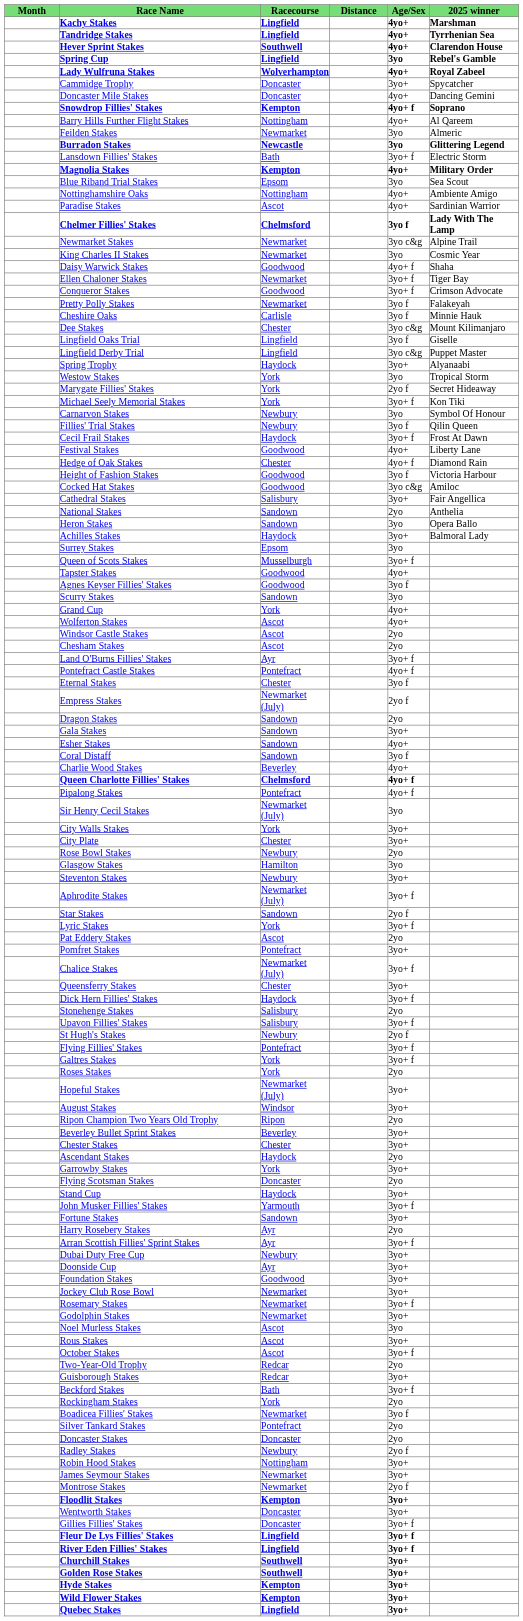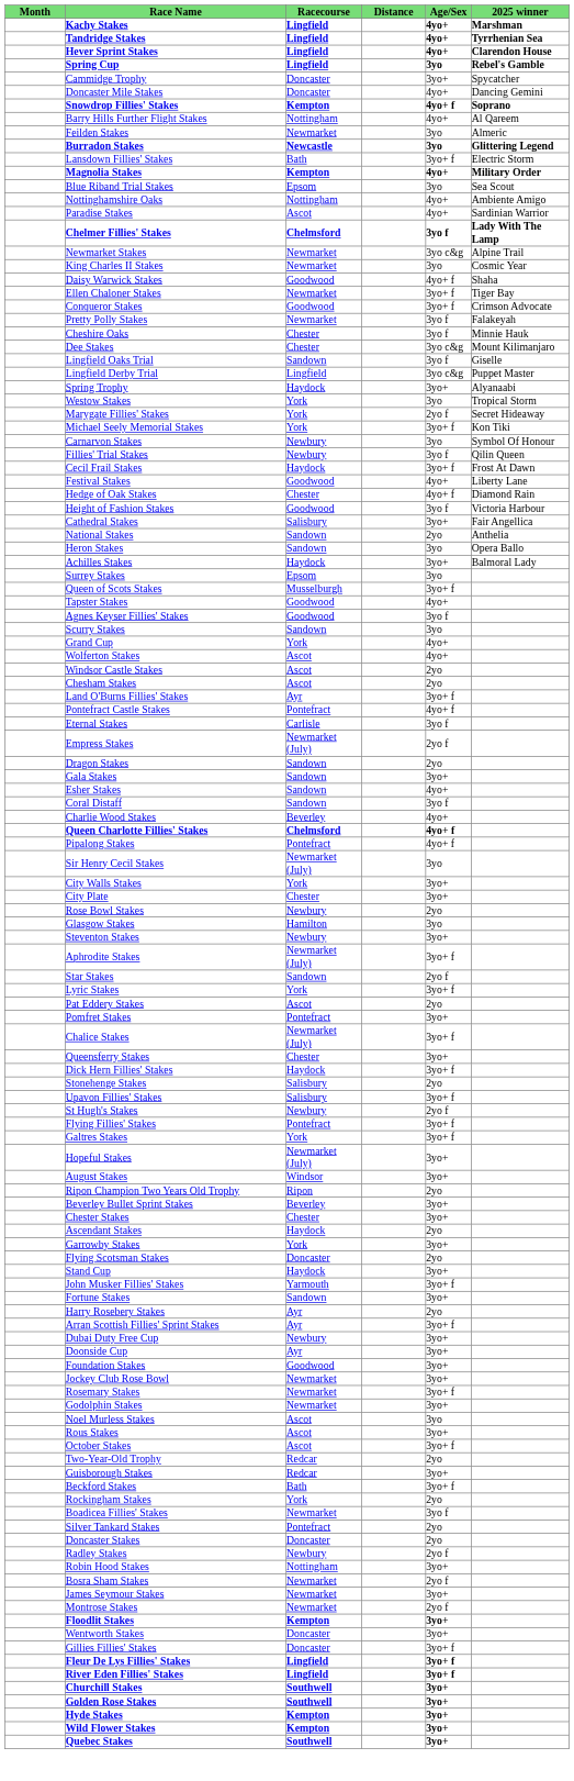 <table class = "sortable" | border="1" cellpadding="0" style="border-collapse: collapse; font-size:90%">
 <tr bgcolor="#77dd77" align="center">
 <th width="80px"><strong>Month</strong><br></th>
 <th width="295px"><strong>Race Name</strong><br></th>
 <th width="100px"><strong>Racecourse</strong><br></th>
 <th width="85px"><strong>Distance</strong><br></th>
 <th width="60px"><strong>Age/Sex</strong><br></th>
 <th width="130px"><strong>2025 winner</strong><br></th>
 </tr>
 <tr>
 <td><strong></strong></td>
 <td><strong><a href='#'>Kachy Stakes</a></strong></td>
 <td><strong><a href='#'>Lingfield</a></strong></td>
 <td><strong></strong></td>
 <td><strong>4yo+</strong></td>
 <td><strong>Marshman</strong></td>
 </tr>
 <tr>
 <td><strong></strong></td>
 <td><strong><a href='#'>Tandridge Stakes</a></strong></td>
 <td><strong><a href='#'>Lingfield</a></strong></td>
 <td><strong></strong></td>
 <td><strong>4yo+</strong></td>
 <td><strong>Tyrrhenian Sea</strong></td>
 </tr>
 <tr>
 <td><strong></strong></td>
 <td><strong><a href='#'>Hever Sprint Stakes</a></strong></td>
-<td><strong><a href='#'>Southwell</a></strong></td>
+<td><strong><a href='#'>Lingfield</a></strong></td>
 <td><strong></strong></td>
 <td><strong>4yo+</strong></td>
 <td><strong>Clarendon House</strong></td>
 </tr>
 <tr>
 <td><strong></strong></td>
 <td><strong><a href='#'>Spring Cup</a></strong></td>
 <td><strong><a href='#'>Lingfield</a></strong></td>
 <td><strong></strong></td>
 <td><strong>3yo</strong></td>
 <td><strong>Rebel's Gamble</strong></td>
-</tr>
-<tr>
-<td><strong></strong></td>
-<td><strong><a href='#'>Lady Wulfruna Stakes</a></strong></td>
-<td><strong><a href='#'>Wolverhampton</a></strong></td>
-<td><strong></strong></td>
-<td><strong>4yo+</strong></td>
-<td><strong>Royal Zabeel</strong></td>
 </tr>
 <tr>
 <td></td>
 <td><a href='#'>Cammidge Trophy</a></td>
 <td><a href='#'>Doncaster</a></td>
 <td></td>
 <td>3yo+</td>
 <td>Spycatcher</td>
 </tr>
 <tr>
 <td></td>
 <td><a href='#'>Doncaster Mile Stakes</a></td>
 <td><a href='#'>Doncaster</a></td>
 <td></td>
 <td>4yo+</td>
 <td>Dancing Gemini</td>
 </tr>
 <tr>
 <td><strong></strong></td>
 <td><strong><a href='#'>Snowdrop Fillies' Stakes</a></strong></td>
 <td><strong><a href='#'>Kempton</a></strong></td>
 <td><strong></strong></td>
 <td><strong>4yo+ f</strong></td>
 <td><strong>Soprano</strong></td>
 </tr>
 <tr>
 <td></td>
 <td><a href='#'>Barry Hills Further Flight Stakes</a></td>
 <td><a href='#'>Nottingham</a></td>
 <td></td>
 <td>4yo+</td>
 <td>Al Qareem</td>
 </tr>
 <tr>
 <td></td>
 <td><a href='#'>Feilden Stakes</a></td>
 <td><a href='#'>Newmarket</a></td>
 <td></td>
 <td>3yo</td>
 <td>Almeric</td>
 </tr>
 <tr>
 <td><strong></strong></td>
 <td><strong><a href='#'>Burradon Stakes</a></strong></td>
 <td><strong><a href='#'>Newcastle</a></strong></td>
 <td><strong></strong></td>
 <td><strong>3yo</strong></td>
 <td><strong> Glittering Legend</strong></td>
 </tr>
 <tr>
 <td></td>
 <td><a href='#'>Lansdown Fillies' Stakes</a></td>
 <td><a href='#'>Bath</a></td>
 <td></td>
 <td>3yo+ f</td>
 <td>Electric Storm</td>
 </tr>
 <tr>
 <td><strong></strong></td>
 <td><strong><a href='#'>Magnolia Stakes</a></strong></td>
 <td><strong><a href='#'>Kempton</a></strong></td>
 <td><strong></strong></td>
 <td><strong>4yo+</strong></td>
 <td><strong> Military Order </strong></td>
 </tr>
 <tr>
 <td></td>
 <td><a href='#'>Blue Riband Trial Stakes</a></td>
 <td><a href='#'>Epsom</a></td>
 <td></td>
 <td>3yo</td>
 <td>Sea Scout</td>
 </tr>
 <tr>
 <td></td>
 <td><a href='#'>Nottinghamshire Oaks</a></td>
 <td><a href='#'>Nottingham</a></td>
 <td></td>
 <td>4yo+</td>
 <td>Ambiente Amigo</td>
 </tr>
 <tr>
 <td></td>
 <td><a href='#'>Paradise Stakes</a></td>
 <td><a href='#'>Ascot</a></td>
 <td></td>
 <td>4yo+</td>
 <td>Sardinian Warrior</td>
 </tr>
 <tr>
 <td><strong></strong></td>
 <td><strong><a href='#'>Chelmer Fillies' Stakes</a></strong></td>
 <td><strong><a href='#'>Chelmsford</a></strong></td>
 <td><strong></strong></td>
 <td><strong>3yo f</strong></td>
 <td><strong>Lady With The Lamp</strong></td>
 </tr>
 <tr>
 <td></td>
 <td><a href='#'>Newmarket Stakes</a></td>
 <td><a href='#'>Newmarket</a></td>
 <td></td>
 <td>3yo c&g</td>
 <td>Alpine Trail</td>
 </tr>
 <tr>
 <td></td>
 <td><a href='#'>King Charles II Stakes</a></td>
 <td><a href='#'>Newmarket</a></td>
 <td></td>
 <td>3yo</td>
 <td>Cosmic Year</td>
 </tr>
 <tr>
 <td></td>
 <td><a href='#'>Daisy Warwick Stakes</a></td>
 <td><a href='#'>Goodwood</a></td>
 <td></td>
 <td>4yo+ f</td>
 <td>Shaha</td>
 </tr>
 <tr>
 <td></td>
 <td><a href='#'>Ellen Chaloner Stakes</a></td>
 <td><a href='#'>Newmarket</a></td>
 <td></td>
 <td>3yo+ f</td>
 <td>Tiger Bay</td>
 </tr>
 <tr>
 <td></td>
 <td><a href='#'>Conqueror Stakes</a></td>
 <td><a href='#'>Goodwood</a></td>
 <td></td>
 <td>3yo+ f</td>
 <td>Crimson Advocate</td>
 </tr>
 <tr>
 <td></td>
 <td><a href='#'>Pretty Polly Stakes</a></td>
 <td><a href='#'>Newmarket</a></td>
 <td></td>
 <td>3yo f</td>
 <td>Falakeyah</td>
 </tr>
 <tr>
 <td></td>
 <td><a href='#'>Cheshire Oaks</a></td>
-<td><a href='#'>Carlisle</a></td>
+<td><a href='#'>Chester</a></td>
 <td></td>
 <td>3yo f</td>
 <td>Minnie Hauk</td>
 </tr>
 <tr>
 <td></td>
 <td><a href='#'>Dee Stakes</a></td>
 <td><a href='#'>Chester</a></td>
 <td></td>
 <td>3yo c&g</td>
 <td>Mount Kilimanjaro</td>
 </tr>
 <tr>
 <td></td>
 <td><a href='#'>Lingfield Oaks Trial</a></td>
-<td><a href='#'>Lingfield</a></td>
+<td><a href='#'>Sandown</a></td>
 <td></td>
 <td>3yo f</td>
 <td>Giselle</td>
 </tr>
 <tr>
 <td></td>
 <td><a href='#'>Lingfield Derby Trial</a></td>
 <td><a href='#'>Lingfield</a></td>
 <td></td>
 <td>3yo c&g</td>
 <td>Puppet Master</td>
 </tr>
 <tr>
 <td></td>
 <td><a href='#'>Spring Trophy</a></td>
 <td><a href='#'>Haydock</a></td>
 <td></td>
 <td>3yo+</td>
 <td>Alyanaabi</td>
 </tr>
 <tr>
 <td></td>
 <td><a href='#'>Westow Stakes</a></td>
 <td><a href='#'>York</a></td>
 <td></td>
 <td>3yo</td>
 <td>Tropical Storm</td>
 </tr>
 <tr>
 <td></td>
 <td><a href='#'>Marygate Fillies' Stakes</a></td>
 <td><a href='#'>York</a></td>
 <td></td>
 <td>2yo f</td>
 <td>Secret Hideaway</td>
 </tr>
 <tr>
 <td></td>
 <td><a href='#'>Michael Seely Memorial Stakes</a></td>
 <td><a href='#'>York</a></td>
 <td></td>
 <td>3yo+ f</td>
 <td>Kon Tiki</td>
 </tr>
 <tr>
 <td></td>
 <td><a href='#'>Carnarvon Stakes</a></td>
 <td><a href='#'>Newbury</a></td>
 <td></td>
 <td>3yo</td>
 <td>Symbol Of Honour</td>
 </tr>
 <tr>
 <td></td>
 <td><a href='#'>Fillies' Trial Stakes</a></td>
 <td><a href='#'>Newbury</a></td>
 <td></td>
 <td>3yo f</td>
 <td>Qilin Queen</td>
 </tr>
 <tr>
 <td></td>
 <td><a href='#'>Cecil Frail Stakes</a></td>
 <td><a href='#'>Haydock</a></td>
 <td></td>
 <td>3yo+ f</td>
 <td>Frost At Dawn</td>
 </tr>
 <tr>
 <td></td>
 <td><a href='#'>Festival Stakes</a></td>
 <td><a href='#'>Goodwood</a></td>
 <td></td>
 <td>4yo+</td>
 <td>Liberty Lane</td>
 </tr>
 <tr>
 <td></td>
 <td><a href='#'>Hedge of Oak Stakes</a></td>
 <td><a href='#'>Chester</a></td>
 <td></td>
 <td>4yo+ f</td>
 <td>Diamond Rain</td>
 </tr>
 <tr>
 <td></td>
 <td><a href='#'>Height of Fashion Stakes</a></td>
 <td><a href='#'>Goodwood</a></td>
 <td></td>
 <td>3yo f</td>
 <td>Victoria Harbour</td>
-</tr>
-<tr>
-<td></td>
-<td><a href='#'>Cocked Hat Stakes</a></td>
-<td><a href='#'>Goodwood</a></td>
-<td></td>
-<td>3yo c&g</td>
-<td>Amiloc</td>
 </tr>
 <tr>
 <td></td>
 <td><a href='#'>Cathedral Stakes</a></td>
 <td><a href='#'>Salisbury</a></td>
 <td></td>
 <td>3yo+</td>
 <td>Fair Angellica</td>
 </tr>
 <tr>
 <td></td>
 <td><a href='#'>National Stakes</a></td>
 <td><a href='#'>Sandown</a></td>
 <td></td>
 <td>2yo</td>
 <td>Anthelia</td>
 </tr>
 <tr>
 <td></td>
 <td><a href='#'>Heron Stakes</a></td>
 <td><a href='#'>Sandown</a></td>
 <td></td>
 <td>3yo</td>
 <td>Opera Ballo</td>
 </tr>
 <tr>
 <td></td>
 <td><a href='#'>Achilles Stakes</a></td>
 <td><a href='#'>Haydock</a></td>
 <td></td>
 <td>3yo+</td>
 <td>Balmoral Lady</td>
 </tr>
 <tr>
 <td></td>
 <td><a href='#'>Surrey Stakes</a></td>
 <td><a href='#'>Epsom</a></td>
 <td></td>
 <td>3yo</td>
 <td></td>
 </tr>
 <tr>
 <td></td>
 <td><a href='#'>Queen of Scots Stakes</a></td>
 <td><a href='#'>Musselburgh</a></td>
 <td></td>
 <td>3yo+ f</td>
 <td></td>
 </tr>
 <tr>
 <td></td>
 <td><a href='#'>Tapster Stakes</a></td>
 <td><a href='#'>Goodwood</a></td>
 <td></td>
 <td>4yo+</td>
 <td></td>
 </tr>
 <tr>
 <td></td>
 <td><a href='#'>Agnes Keyser Fillies' Stakes</a></td>
 <td><a href='#'>Goodwood</a></td>
 <td></td>
 <td>3yo f</td>
 <td></td>
 </tr>
 <tr>
 <td></td>
 <td><a href='#'>Scurry Stakes</a></td>
 <td><a href='#'>Sandown</a></td>
 <td></td>
 <td>3yo</td>
 <td></td>
 </tr>
 <tr>
 <td></td>
 <td><a href='#'>Grand Cup</a></td>
 <td><a href='#'>York</a></td>
 <td></td>
 <td>4yo+</td>
 <td></td>
 </tr>
 <tr>
 <td></td>
 <td><a href='#'>Wolferton Stakes</a></td>
 <td><a href='#'>Ascot</a></td>
 <td></td>
 <td>4yo+</td>
 <td></td>
 </tr>
 <tr>
 <td></td>
 <td><a href='#'>Windsor Castle Stakes</a></td>
 <td><a href='#'>Ascot</a></td>
 <td></td>
 <td>2yo</td>
 <td></td>
 </tr>
 <tr>
 <td></td>
 <td><a href='#'>Chesham Stakes</a></td>
 <td><a href='#'>Ascot</a></td>
 <td></td>
 <td>2yo</td>
 <td></td>
 </tr>
 <tr>
 <td></td>
 <td><a href='#'>Land O'Burns Fillies' Stakes</a></td>
 <td><a href='#'>Ayr</a></td>
 <td></td>
 <td>3yo+ f</td>
 <td></td>
 </tr>
 <tr>
 <td></td>
 <td><a href='#'>Pontefract Castle Stakes</a></td>
 <td><a href='#'>Pontefract</a></td>
 <td></td>
 <td>4yo+ f</td>
 <td></td>
 </tr>
 <tr>
 <td></td>
 <td><a href='#'>Eternal Stakes</a></td>
-<td><a href='#'>Chester</a></td>
+<td><a href='#'>Carlisle</a></td>
 <td></td>
 <td>3yo f</td>
 <td></td>
 </tr>
 <tr>
 <td></td>
 <td><a href='#'>Empress Stakes</a></td>
 <td><a href='#'>Newmarket (July)</a></td>
 <td></td>
 <td>2yo f</td>
 <td></td>
 </tr>
 <tr>
 <td></td>
 <td><a href='#'>Dragon Stakes</a></td>
 <td><a href='#'>Sandown</a></td>
 <td></td>
 <td>2yo</td>
 <td></td>
 </tr>
 <tr>
 <td></td>
 <td><a href='#'>Gala Stakes</a></td>
 <td><a href='#'>Sandown</a></td>
 <td></td>
 <td>3yo+</td>
 <td></td>
 </tr>
 <tr>
 <td></td>
 <td><a href='#'>Esher Stakes</a></td>
 <td><a href='#'>Sandown</a></td>
 <td></td>
 <td>4yo+</td>
 <td></td>
 </tr>
 <tr>
 <td></td>
 <td><a href='#'>Coral Distaff</a></td>
 <td><a href='#'>Sandown</a></td>
 <td></td>
 <td>3yo f</td>
 <td></td>
 </tr>
 <tr>
 <td></td>
 <td><a href='#'>Charlie Wood Stakes</a></td>
 <td><a href='#'>Beverley</a></td>
 <td></td>
 <td>4yo+</td>
 <td></td>
 </tr>
 <tr>
 <td><strong></strong></td>
 <td><strong><a href='#'>Queen Charlotte Fillies' Stakes</a></strong></td>
 <td><strong><a href='#'>Chelmsford</a></strong></td>
 <td><strong></strong></td>
 <td><strong>4yo+ f</strong></td>
 <td></td>
 </tr>
 <tr>
 <td></td>
 <td><a href='#'>Pipalong Stakes</a></td>
 <td><a href='#'>Pontefract</a></td>
 <td></td>
 <td>4yo+ f</td>
 <td></td>
 </tr>
 <tr>
 <td></td>
 <td><a href='#'>Sir Henry Cecil Stakes</a></td>
 <td><a href='#'>Newmarket (July)</a></td>
 <td></td>
 <td>3yo</td>
 <td></td>
 </tr>
 <tr>
 <td></td>
 <td><a href='#'>City Walls Stakes</a></td>
 <td><a href='#'>York</a></td>
 <td></td>
 <td>3yo+</td>
 <td></td>
 </tr>
 <tr>
 <td></td>
 <td><a href='#'>City Plate</a></td>
 <td><a href='#'>Chester</a></td>
 <td></td>
 <td>3yo+</td>
 <td></td>
 </tr>
 <tr>
 <td></td>
 <td><a href='#'>Rose Bowl Stakes</a></td>
 <td><a href='#'>Newbury</a></td>
 <td></td>
 <td>2yo</td>
 <td></td>
 </tr>
 <tr>
 <td></td>
 <td><a href='#'>Glasgow Stakes</a></td>
 <td><a href='#'>Hamilton</a></td>
 <td></td>
 <td>3yo</td>
 <td></td>
 </tr>
 <tr>
 <td></td>
 <td><a href='#'>Steventon Stakes</a></td>
 <td><a href='#'>Newbury</a></td>
 <td></td>
 <td>3yo+</td>
 <td></td>
 </tr>
 <tr>
 <td></td>
 <td><a href='#'>Aphrodite Stakes</a></td>
 <td><a href='#'>Newmarket (July)</a></td>
 <td></td>
 <td>3yo+ f</td>
 <td></td>
 </tr>
 <tr>
 <td></td>
 <td><a href='#'>Star Stakes</a></td>
 <td><a href='#'>Sandown</a></td>
 <td></td>
 <td>2yo f</td>
 <td></td>
 </tr>
 <tr>
 <td></td>
 <td><a href='#'>Lyric Stakes</a></td>
 <td><a href='#'>York</a></td>
 <td></td>
 <td>3yo+ f</td>
 <td></td>
 </tr>
 <tr>
 <td></td>
 <td><a href='#'>Pat Eddery Stakes</a></td>
 <td><a href='#'>Ascot</a></td>
 <td></td>
 <td>2yo</td>
 <td></td>
 </tr>
 <tr>
 <td></td>
 <td><a href='#'>Pomfret Stakes</a></td>
 <td><a href='#'>Pontefract</a></td>
 <td></td>
 <td>3yo+</td>
 <td></td>
 </tr>
 <tr>
 <td></td>
 <td><a href='#'>Chalice Stakes</a></td>
 <td><a href='#'>Newmarket (July)</a></td>
 <td></td>
 <td>3yo+ f</td>
 <td></td>
 </tr>
 <tr>
 <td></td>
 <td><a href='#'>Queensferry Stakes</a></td>
 <td><a href='#'>Chester</a></td>
 <td></td>
 <td>3yo+</td>
 <td></td>
 </tr>
 <tr>
 <td></td>
 <td><a href='#'>Dick Hern Fillies' Stakes</a></td>
 <td><a href='#'>Haydock</a></td>
 <td></td>
 <td>3yo+ f</td>
 <td></td>
 </tr>
 <tr>
 <td></td>
 <td><a href='#'>Stonehenge Stakes</a></td>
 <td><a href='#'>Salisbury</a></td>
 <td></td>
 <td>2yo</td>
 <td></td>
 </tr>
 <tr>
 <td></td>
 <td><a href='#'>Upavon Fillies' Stakes</a></td>
 <td><a href='#'>Salisbury</a></td>
 <td></td>
 <td>3yo+ f</td>
 <td></td>
 </tr>
 <tr>
 <td></td>
 <td><a href='#'>St Hugh's Stakes</a></td>
 <td><a href='#'>Newbury</a></td>
 <td></td>
 <td>2yo f</td>
 <td></td>
 </tr>
 <tr>
 <td></td>
 <td><a href='#'>Flying Fillies' Stakes</a></td>
 <td><a href='#'>Pontefract</a></td>
 <td></td>
 <td>3yo+ f</td>
 <td></td>
 </tr>
 <tr>
 <td></td>
 <td><a href='#'>Galtres Stakes</a></td>
 <td><a href='#'>York</a></td>
 <td></td>
 <td>3yo+ f</td>
-<td></td>
-</tr>
-<tr>
-<td></td>
-<td><a href='#'>Roses Stakes</a></td>
-<td><a href='#'>York</a></td>
-<td></td>
-<td>2yo</td>
 <td></td>
 </tr>
 <tr>
 <td></td>
 <td><a href='#'>Hopeful Stakes</a></td>
 <td><a href='#'>Newmarket (July)</a></td>
 <td></td>
 <td>3yo+</td>
 <td></td>
 </tr>
 <tr>
 <td></td>
 <td><a href='#'>August Stakes</a></td>
 <td><a href='#'>Windsor</a></td>
 <td></td>
 <td>3yo+</td>
 <td></td>
 </tr>
 <tr>
 <td></td>
 <td><a href='#'>Ripon Champion Two Years Old Trophy</a></td>
 <td><a href='#'>Ripon</a></td>
 <td></td>
 <td>2yo</td>
 <td></td>
 </tr>
 <tr>
 <td></td>
 <td><a href='#'>Beverley Bullet Sprint Stakes</a></td>
 <td><a href='#'>Beverley</a></td>
 <td></td>
 <td>3yo+</td>
 <td></td>
 </tr>
 <tr>
 <td></td>
 <td><a href='#'>Chester Stakes</a></td>
 <td><a href='#'>Chester</a></td>
 <td></td>
 <td>3yo+</td>
 <td></td>
 </tr>
 <tr>
 <td></td>
 <td><a href='#'>Ascendant Stakes</a></td>
 <td><a href='#'>Haydock</a></td>
 <td></td>
 <td>2yo</td>
 <td></td>
 </tr>
 <tr>
 <td></td>
 <td><a href='#'>Garrowby Stakes</a></td>
 <td><a href='#'>York</a></td>
 <td></td>
 <td>3yo+</td>
 <td></td>
 </tr>
 <tr>
 <td></td>
 <td><a href='#'>Flying Scotsman Stakes</a></td>
 <td><a href='#'>Doncaster</a></td>
 <td></td>
 <td>2yo</td>
 <td></td>
 </tr>
 <tr>
 <td></td>
 <td><a href='#'>Stand Cup</a></td>
 <td><a href='#'>Haydock</a></td>
 <td></td>
 <td>3yo+</td>
 <td></td>
 </tr>
 <tr>
 <td></td>
 <td><a href='#'>John Musker Fillies' Stakes</a></td>
 <td><a href='#'>Yarmouth</a></td>
 <td></td>
 <td>3yo+ f</td>
 <td></td>
 </tr>
 <tr>
 <td></td>
 <td><a href='#'>Fortune Stakes</a></td>
 <td><a href='#'>Sandown</a></td>
 <td></td>
 <td>3yo+</td>
 <td></td>
 </tr>
 <tr>
 <td></td>
 <td><a href='#'>Harry Rosebery Stakes</a></td>
 <td><a href='#'>Ayr</a></td>
 <td></td>
 <td>2yo</td>
 <td></td>
 </tr>
 <tr>
 <td></td>
 <td><a href='#'>Arran Scottish Fillies' Sprint Stakes</a></td>
 <td><a href='#'>Ayr</a></td>
 <td></td>
 <td>3yo+ f</td>
 <td></td>
 </tr>
 <tr>
 <td></td>
 <td><a href='#'>Dubai Duty Free Cup</a></td>
 <td><a href='#'>Newbury</a></td>
 <td></td>
 <td>3yo+</td>
 <td></td>
 </tr>
 <tr>
 <td></td>
 <td><a href='#'>Doonside Cup</a></td>
 <td><a href='#'>Ayr</a></td>
 <td></td>
 <td>3yo+</td>
 <td></td>
 </tr>
 <tr>
 <td></td>
 <td><a href='#'>Foundation Stakes</a></td>
 <td><a href='#'>Goodwood</a></td>
 <td></td>
 <td>3yo+</td>
 <td></td>
 </tr>
 <tr>
 <td></td>
 <td><a href='#'>Jockey Club Rose Bowl</a></td>
 <td><a href='#'>Newmarket</a></td>
 <td></td>
 <td>3yo+</td>
 <td></td>
 </tr>
 <tr>
 <td></td>
 <td><a href='#'>Rosemary Stakes</a></td>
 <td><a href='#'>Newmarket</a></td>
 <td></td>
 <td>3yo+ f</td>
 <td></td>
 </tr>
 <tr>
 <td></td>
 <td><a href='#'>Godolphin Stakes</a></td>
 <td><a href='#'>Newmarket</a></td>
 <td></td>
 <td>3yo+</td>
 <td></td>
 </tr>
 <tr>
 <td></td>
 <td><a href='#'>Noel Murless Stakes</a></td>
 <td><a href='#'>Ascot</a></td>
 <td></td>
 <td>3yo</td>
 <td></td>
 </tr>
 <tr>
 <td></td>
 <td><a href='#'>Rous Stakes</a></td>
 <td><a href='#'>Ascot</a></td>
 <td></td>
 <td>3yo+</td>
 <td></td>
 </tr>
 <tr>
 <td></td>
 <td><a href='#'>October Stakes</a></td>
 <td><a href='#'>Ascot</a></td>
 <td></td>
 <td>3yo+ f</td>
 <td></td>
 </tr>
 <tr>
 <td></td>
 <td><a href='#'>Two-Year-Old Trophy</a></td>
 <td><a href='#'>Redcar</a></td>
 <td></td>
 <td>2yo</td>
 <td></td>
 </tr>
 <tr>
 <td></td>
 <td><a href='#'>Guisborough Stakes</a></td>
 <td><a href='#'>Redcar</a></td>
 <td></td>
 <td>3yo+</td>
 <td></td>
 </tr>
 <tr>
 <td></td>
 <td><a href='#'>Beckford Stakes</a></td>
 <td><a href='#'>Bath</a></td>
 <td></td>
 <td>3yo+ f</td>
 <td></td>
 </tr>
 <tr>
 <td></td>
 <td><a href='#'>Rockingham Stakes</a></td>
 <td><a href='#'>York</a></td>
 <td></td>
 <td>2yo</td>
 <td></td>
 </tr>
 <tr>
 <td></td>
 <td><a href='#'>Boadicea Fillies' Stakes</a></td>
 <td><a href='#'>Newmarket</a></td>
 <td></td>
 <td>3yo f</td>
 <td></td>
 </tr>
 <tr>
 <td></td>
 <td><a href='#'>Silver Tankard Stakes</a></td>
 <td><a href='#'>Pontefract</a></td>
 <td></td>
 <td>2yo</td>
 <td></td>
 </tr>
 <tr>
 <td></td>
 <td><a href='#'>Doncaster Stakes</a></td>
 <td><a href='#'>Doncaster</a></td>
 <td></td>
 <td>2yo</td>
 <td></td>
 </tr>
 <tr>
 <td></td>
 <td><a href='#'>Radley Stakes</a></td>
 <td><a href='#'>Newbury</a></td>
 <td></td>
 <td>2yo f</td>
 <td></td>
 </tr>
 <tr>
 <td></td>
 <td><a href='#'>Robin Hood Stakes</a></td>
 <td><a href='#'>Nottingham</a></td>
 <td></td>
 <td>3yo+</td>
 <td></td>
 </tr>
 <tr>
 <td></td>
+<td><a href='#'>Bosra Sham Stakes</a></td>
+<td><a href='#'>Newmarket</a></td>
+<td></td>
+<td>2yo f</td>
+<td></td>
+</tr>
+<tr>
+<td></td>
 <td><a href='#'>James Seymour Stakes</a></td>
 <td><a href='#'>Newmarket</a></td>
 <td></td>
 <td>3yo+</td>
 <td></td>
 </tr>
 <tr>
 <td></td>
 <td><a href='#'>Montrose Stakes</a></td>
 <td><a href='#'>Newmarket</a></td>
 <td></td>
 <td>2yo f</td>
 <td></td>
 </tr>
 <tr>
 <td><strong></strong></td>
 <td><strong><a href='#'>Floodlit Stakes</a></strong></td>
 <td><strong><a href='#'>Kempton</a></strong></td>
 <td><strong></strong></td>
 <td><strong>3yo+</strong></td>
 <td></td>
 </tr>
 <tr>
 <td></td>
 <td><a href='#'>Wentworth Stakes</a></td>
 <td><a href='#'>Doncaster</a></td>
 <td></td>
 <td>3yo+</td>
 <td></td>
 </tr>
 <tr>
 <td></td>
 <td><a href='#'>Gillies Fillies' Stakes</a></td>
 <td><a href='#'>Doncaster</a></td>
 <td></td>
 <td>3yo+ f</td>
 <td></td>
 </tr>
 <tr>
 <td><strong></strong></td>
 <td><strong><a href='#'>Fleur De Lys Fillies' Stakes</a></strong></td>
 <td><strong><a href='#'>Lingfield</a></strong></td>
 <td><strong></strong></td>
 <td><strong>3yo+ f</strong></td>
 <td></td>
 </tr>
 <tr>
 <td><strong></strong></td>
 <td><strong><a href='#'>River Eden Fillies' Stakes</a></strong></td>
 <td><strong><a href='#'>Lingfield</a></strong></td>
 <td><strong></strong></td>
 <td><strong>3yo+ f</strong></td>
 <td></td>
 </tr>
 <tr>
 <td><strong></strong></td>
 <td><strong><a href='#'>Churchill Stakes</a></strong></td>
 <td><strong><a href='#'>Southwell</a></strong></td>
 <td><strong></strong></td>
 <td><strong>3yo+</strong></td>
 <td></td>
 </tr>
 <tr>
 <td><strong></strong></td>
 <td><strong><a href='#'>Golden Rose Stakes</a></strong></td>
 <td><strong><a href='#'>Southwell</a></strong></td>
 <td><strong></strong></td>
 <td><strong>3yo+</strong></td>
 <td></td>
 </tr>
 <tr>
 <td><strong></strong></td>
 <td><strong><a href='#'>Hyde Stakes</a></strong></td>
 <td><strong><a href='#'>Kempton</a></strong></td>
 <td><strong></strong></td>
 <td><strong>3yo+</strong></td>
 <td></td>
 </tr>
 <tr>
 <td><strong></strong></td>
 <td><strong><a href='#'>Wild Flower Stakes</a></strong></td>
 <td><strong><a href='#'>Kempton</a></strong></td>
 <td><strong></strong></td>
 <td><strong>3yo+</strong></td>
 <td></td>
 </tr>
 <tr>
 <td><strong></strong></td>
 <td><strong><a href='#'>Quebec Stakes</a></strong></td>
-<td><strong><a href='#'>Lingfield</a></strong></td>
+<td><strong><a href='#'>Southwell</a></strong></td>
 <td><strong></strong></td>
 <td><strong>3yo+</strong></td>
 <td></td>
 </tr>
 </table>
